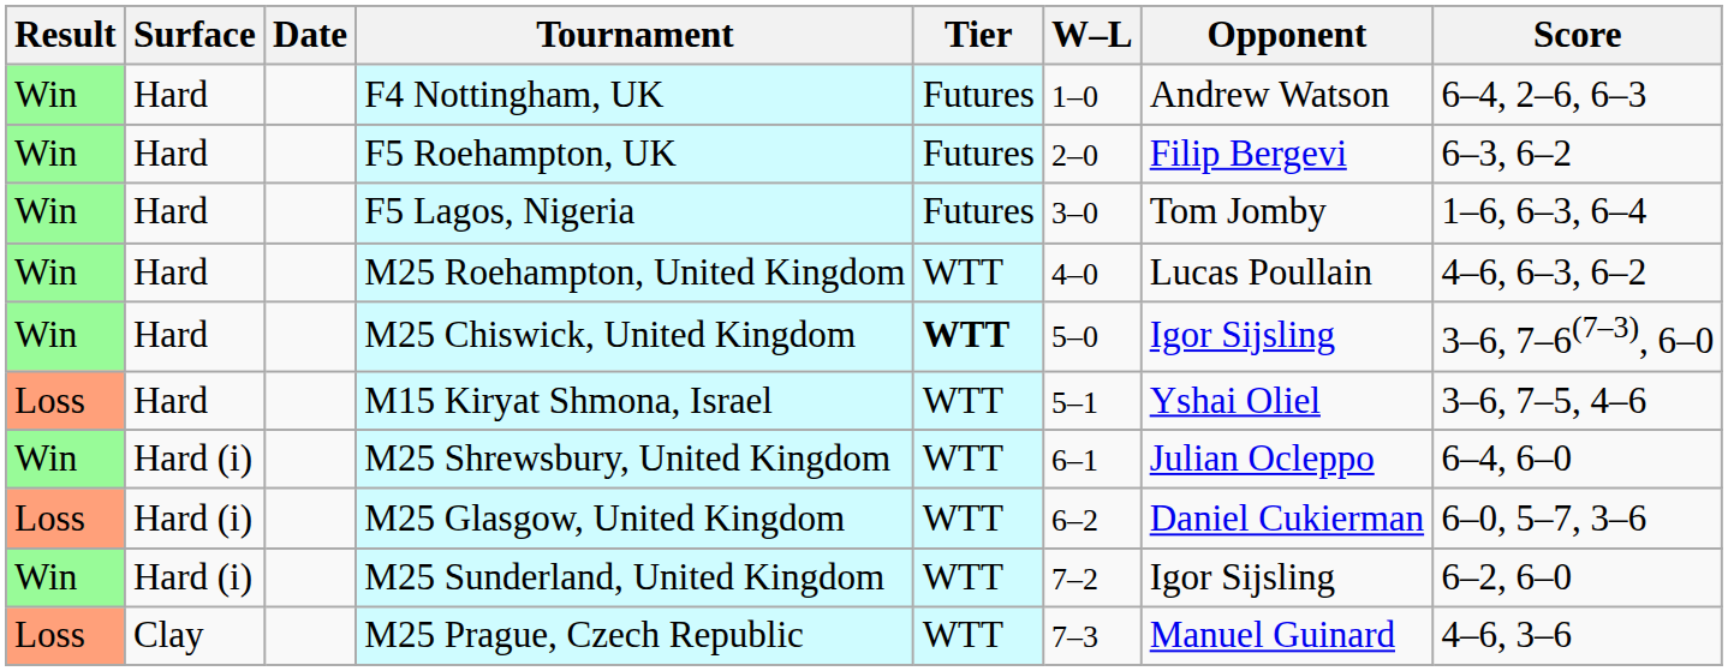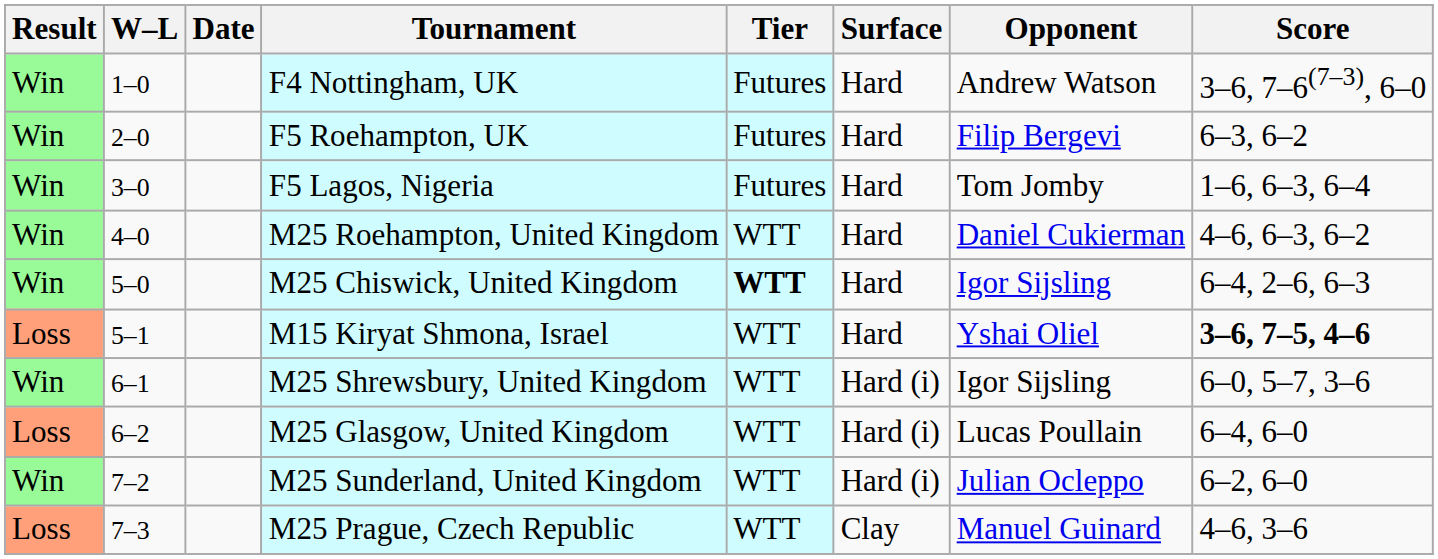 <table class="sortable wikitable nowrap">
 <tr>
 <th>Result</th>
-<th>Surface</th>
+<th class="unsortable">W–L</th>
 <th>Date</th>
 <th>Tournament</th>
 <th>Tier</th>
-<th class="unsortable">W–L</th>
+<th>Surface</th>
 <th>Opponent</th>
 <th class="unsortable">Score</th>
 </tr>
 <tr>
 <td bgcolor=98fb98>Win</td>
-<td>Hard</td>
+<td><small>1–0</small></td>
 <td></td>
 <td style="background:#cffcff;">F4 Nottingham, UK</td>
 <td style="background:#cffcff;">Futures</td>
-<td><small>1–0</small></td>
+<td>Hard</td>
 <td> Andrew Watson</td>
-<td>6–4, 2–6, 6–3</td>
+<td>3–6, 7–6<sup>(7–3)</sup>, 6–0</td>
 </tr>
 <tr>
 <td bgcolor=98fb98>Win</td>
-<td>Hard</td>
+<td><small>2–0</small></td>
 <td></td>
 <td style="background:#cffcff;">F5 Roehampton, UK</td>
 <td style="background:#cffcff;">Futures</td>
-<td><small>2–0</small></td>
+<td>Hard</td>
 <td> <a href='#'>Filip Bergevi</a></td>
 <td>6–3, 6–2</td>
 </tr>
 <tr>
 <td bgcolor=98fb98>Win</td>
-<td>Hard</td>
+<td><small>3–0</small></td>
 <td></td>
 <td style="background:#cffcff;">F5 Lagos, Nigeria</td>
 <td style="background:#cffcff;">Futures</td>
-<td><small>3–0</small></td>
+<td>Hard</td>
 <td> Tom Jomby</td>
 <td>1–6, 6–3, 6–4</td>
 </tr>
 <tr>
 <td bgcolor=98fb98>Win</td>
-<td>Hard</td>
+<td><small>4–0</small></td>
 <td></td>
 <td style="background:#cffcff;">M25 Roehampton, United Kingdom</td>
 <td style="background:#cffcff;">WTT</td>
-<td><small>4–0</small></td>
-<td> Lucas Poullain</td>
+<td>Hard</td>
+<td> <a href='#'>Daniel Cukierman</a></td>
 <td>4–6, 6–3, 6–2</td>
 </tr>
 <tr>
 <td bgcolor=98fb98>Win</td>
-<td>Hard</td>
+<td><small>5–0</small></td>
 <td></td>
 <td style="background:#cffcff;">M25 Chiswick, United Kingdom</td>
 <td style="background:#cffcff;"><strong>WTT</strong></td>
-<td><small>5–0</small></td>
+<td>Hard</td>
 <td> <a href='#'>Igor Sijsling</a></td>
-<td>3–6, 7–6<sup>(7–3)</sup>, 6–0</td>
+<td>6–4, 2–6, 6–3</td>
 </tr>
 <tr>
 <td bgcolor=ffa07a>Loss</td>
-<td>Hard</td>
+<td><small>5–1</small></td>
 <td></td>
 <td style="background:#cffcff;">M15 Kiryat Shmona, Israel</td>
 <td style="background:#cffcff;">WTT</td>
-<td><small>5–1</small></td>
+<td>Hard</td>
 <td> <a href='#'>Yshai Oliel</a></td>
-<td>3–6, 7–5, 4–6</td>
+<td><strong>3–6, 7–5, 4–6</strong></td>
 </tr>
 <tr>
 <td bgcolor=98fb98>Win</td>
-<td>Hard (i)</td>
+<td><small>6–1</small></td>
 <td></td>
 <td style="background:#cffcff;">M25 Shrewsbury, United Kingdom</td>
 <td style="background:#cffcff;">WTT</td>
-<td><small>6–1</small></td>
-<td> <a href='#'>Julian Ocleppo</a></td>
+<td>Hard (i)</td>
+<td> Igor Sijsling</td>
+<td>6–0, 5–7, 3–6</td>
+</tr>
+<tr>
+<td bgcolor=ffa07a>Loss</td>
+<td><small>6–2</small></td>
+<td></td>
+<td style="background:#cffcff;">M25 Glasgow, United Kingdom</td>
+<td style="background:#cffcff;">WTT</td>
+<td>Hard (i)</td>
+<td> Lucas Poullain</td>
 <td>6–4, 6–0</td>
 </tr>
 <tr>
-<td bgcolor=ffa07a>Loss</td>
-<td>Hard (i)</td>
-<td></td>
-<td style="background:#cffcff;">M25 Glasgow, United Kingdom</td>
-<td style="background:#cffcff;">WTT</td>
-<td><small>6–2</small></td>
-<td> <a href='#'>Daniel Cukierman</a></td>
-<td>6–0, 5–7, 3–6</td>
-</tr>
-<tr>
 <td bgcolor=98fb98>Win</td>
-<td>Hard (i)</td>
+<td><small>7–2</small></td>
 <td></td>
 <td style="background:#cffcff;">M25 Sunderland, United Kingdom</td>
 <td style="background:#cffcff;">WTT</td>
-<td><small>7–2</small></td>
-<td> Igor Sijsling</td>
+<td>Hard (i)</td>
+<td> <a href='#'>Julian Ocleppo</a></td>
 <td>6–2, 6–0</td>
 </tr>
 <tr>
 <td bgcolor=ffa07a>Loss</td>
-<td>Clay</td>
+<td><small>7–3</small></td>
 <td></td>
 <td style="background:#cffcff;">M25 Prague, Czech Republic</td>
 <td style="background:#cffcff;">WTT</td>
-<td><small>7–3</small></td>
+<td>Clay</td>
 <td> <a href='#'>Manuel Guinard</a></td>
 <td>4–6, 3–6</td>
 </tr>
 </table>
